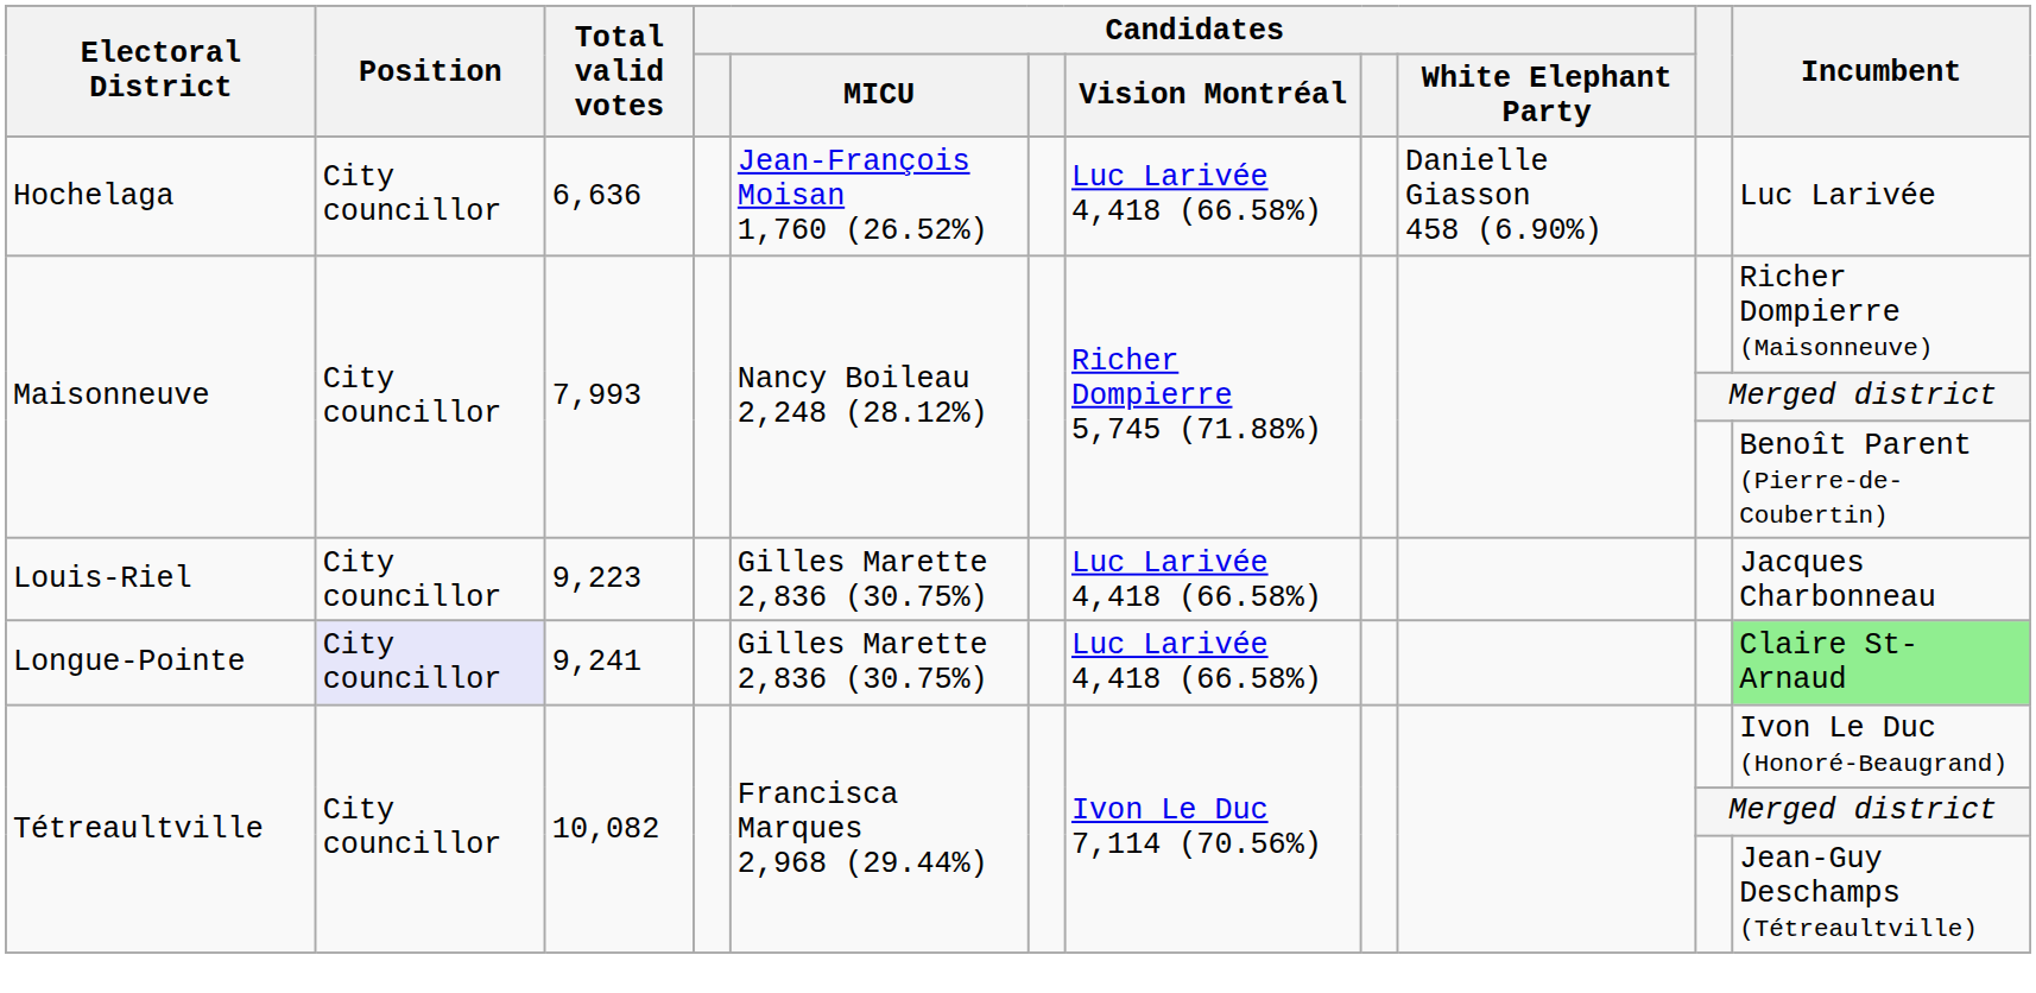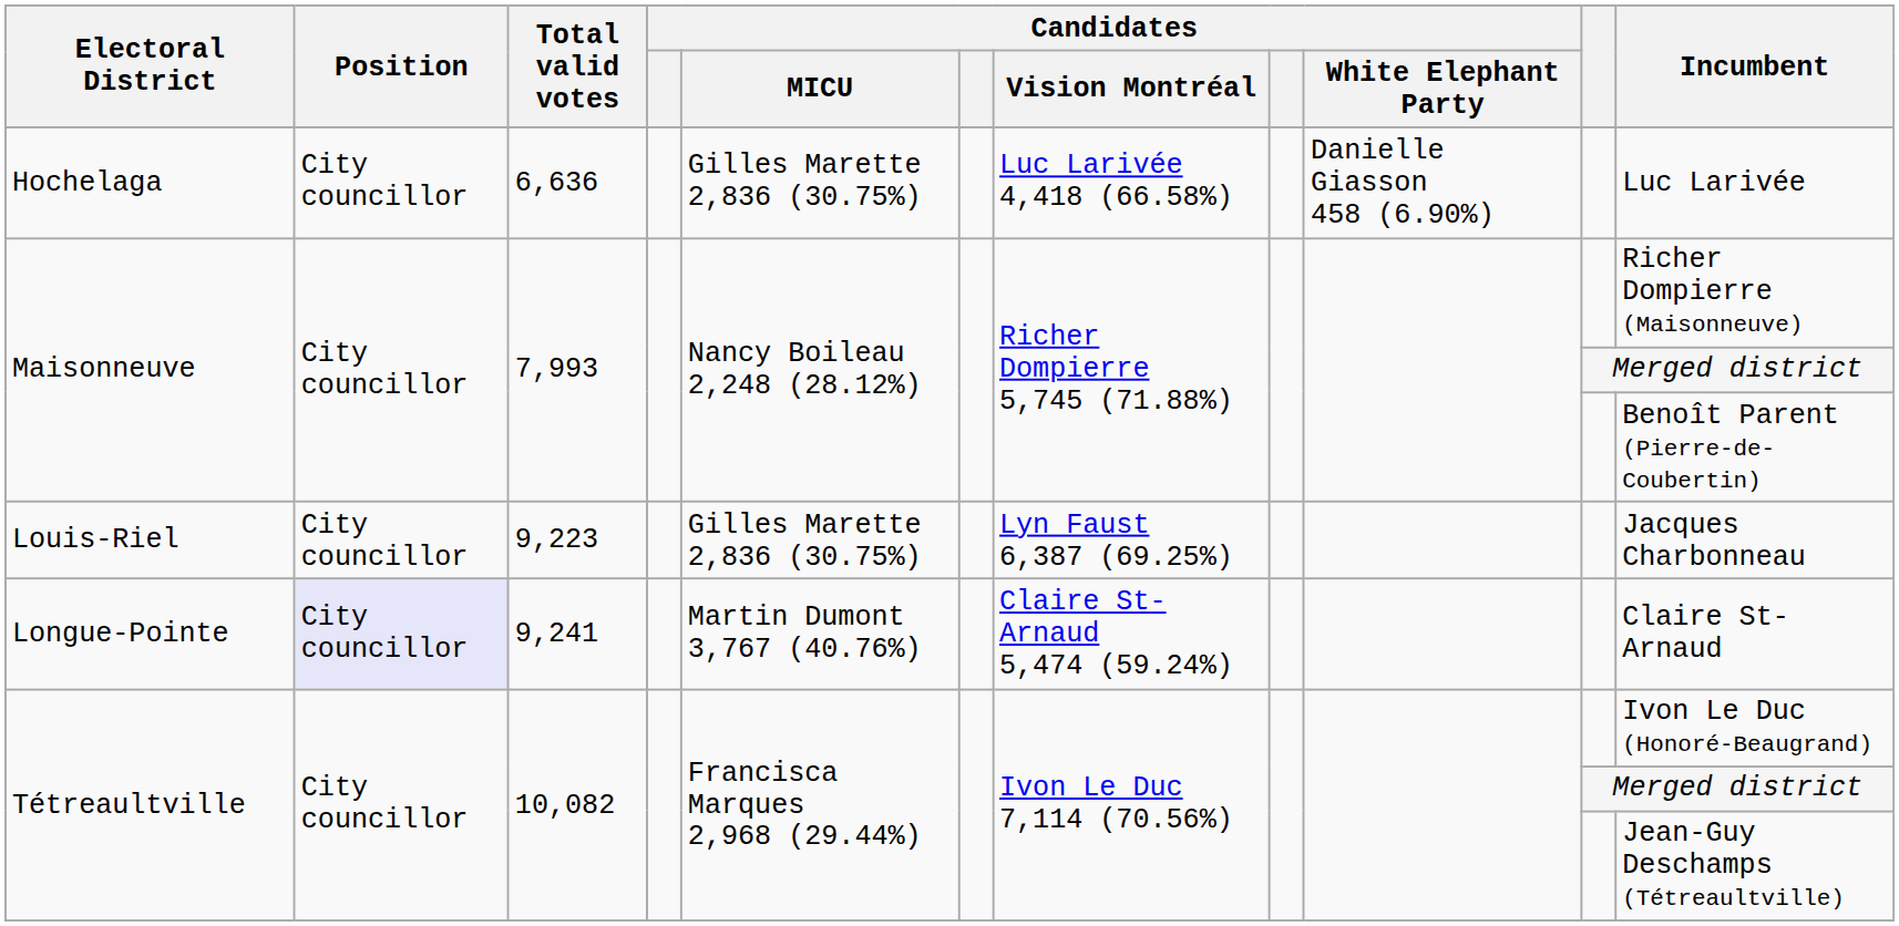 <table class="wikitable" width="100%">
 <tr>
 <th width=10% rowspan=2>Electoral District</th>
 <th width=8% rowspan=2>Position</th>
 <th width=6% rowspan=2>Total valid votes</th>
 <th colspan=6>Candidates</th>
 <th width=1% rowspan=2> </th>
 <th width=10% rowspan=2>Incumbent</th>
 </tr>
 <tr>
 <th width=1% > </th>
 <th width=12% >MICU</th>
 <th width=1% > </th>
 <th width=12% >Vision Montréal</th>
 <th width=1% > </th>
 <th width=12% >White Elephant Party</th>
 </tr>
 <tr>
 <td>Hochelaga</td>
 <td>City councillor</td>
 <td>6,636</td>
 <td></td>
-<td><a href='#'>Jean-François Moisan</a><br>1,760 (26.52%)</td>
+<td>Gilles Marette<br>2,836 (30.75%)</td>
 <td> </td>
 <td><a href='#'>Luc Larivée</a><br>4,418 (66.58%)</td>
 <td></td>
 <td>Danielle Giasson<br>458 (6.90%)</td>
 <td> </td>
 <td>Luc Larivée</td>
 </tr>
 <tr>
 <td rowspan=3>Maisonneuve</td>
 <td rowspan=3>City councillor</td>
 <td rowspan=3>7,993</td>
 <td rowspan=3></td>
 <td rowspan=3>Nancy Boileau<br>2,248 (28.12%)</td>
 <td rowspan=3 > </td>
 <td rowspan=3><a href='#'>Richer Dompierre</a><br>5,745 (71.88%)</td>
 <td rowspan=3></td>
 <td rowspan=3></td>
 <td> </td>
 <td>Richer Dompierre<br><small>(Maisonneuve)</small></td>
 </tr>
 <tr>
 <td colspan="2" style="background:whitesmoke; text-align:center;"><em>Merged district</em></td>
 </tr>
 <tr>
 <td> </td>
 <td>Benoît Parent<br><small>(Pierre-de-Coubertin)</small></td>
 </tr>
 <tr>
 <td>Louis-Riel</td>
 <td>City councillor</td>
 <td>9,223</td>
 <td></td>
 <td>Gilles Marette<br>2,836 (30.75%)</td>
 <td> </td>
-<td><a href='#'>Luc Larivée</a><br>4,418 (66.58%)</td>
+<td><a href='#'>Lyn Faust</a><br>6,387 (69.25%)</td>
 <td></td>
 <td></td>
 <td> </td>
 <td>Jacques Charbonneau</td>
 </tr>
 <tr>
 <td>Longue-Pointe</td>
 <td style="background: lavender;">City councillor</td>
 <td>9,241</td>
 <td></td>
-<td>Gilles Marette<br>2,836 (30.75%)</td>
+<td>Martin Dumont<br>3,767 (40.76%)</td>
 <td> </td>
-<td><a href='#'>Luc Larivée</a><br>4,418 (66.58%)</td>
+<td><a href='#'>Claire St-Arnaud</a><br>5,474 (59.24%)</td>
 <td></td>
 <td></td>
 <td> </td>
-<td style="background: lightgreen;">Claire St-Arnaud</td>
+<td>Claire St-Arnaud</td>
 </tr>
 <tr>
 <td rowspan=3>Tétreaultville</td>
 <td rowspan=3>City councillor</td>
 <td rowspan=3>10,082</td>
 <td rowspan=3></td>
 <td rowspan=3>Francisca Marques<br>2,968 (29.44%)</td>
 <td rowspan=3 > </td>
 <td rowspan=3><a href='#'>Ivon Le Duc</a><br>7,114 (70.56%)</td>
 <td rowspan=3></td>
 <td rowspan=3></td>
 <td> </td>
 <td>Ivon Le Duc<br><small>(Honoré-Beaugrand)</small></td>
 </tr>
 <tr>
 <td colspan="2" style="background:whitesmoke; text-align:center;"><em>Merged district</em></td>
 </tr>
 <tr>
 <td> </td>
 <td>Jean-Guy Deschamps<br><small>(Tétreaultville)</small></td>
 </tr>
 </table>
